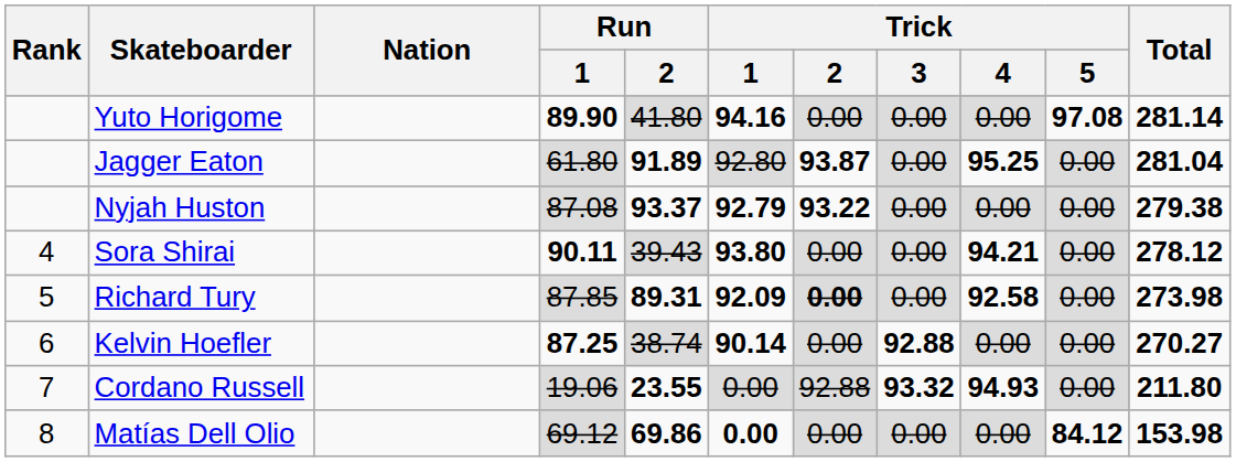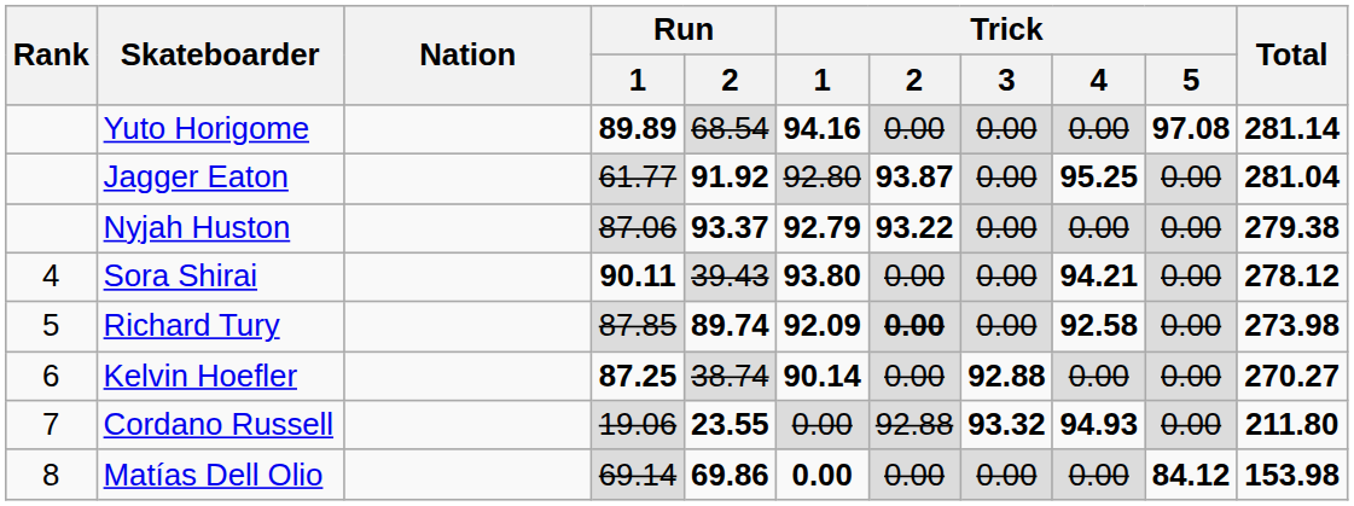 <table class="wikitable sortable" style="text-align:center">
 <tr>
 <th rowspan="2" width="30">Rank</th>
 <th rowspan="2" width="120">Skateboarder</th>
 <th rowspan="2" width="120">Nation</th>
 <th colspan="2">Run</th>
 <th colspan="5">Trick</th>
 <th rowspan="2" width="30">Total</th>
 </tr>
 <tr>
 <th width="20">1</th>
 <th width="20">2</th>
 <th width="20">1</th>
 <th width="20">2</th>
 <th width="20">3</th>
 <th width="20">4</th>
 <th width="20">5</th>
 </tr>
 <tr>
 <td></td>
 <td align="left"><a href='#'>Yuto Horigome</a></td>
 <td align="left"></td>
-<td><strong>89.90</strong></td>
-<td bgcolor="gainsboro"><s>41.80</s></td>
+<td><strong>89.89</strong></td>
+<td bgcolor="gainsboro"><s>68.54</s></td>
 <td><strong>94.16</strong></td>
 <td bgcolor="gainsboro"><s>0.00</s></td>
 <td bgcolor="gainsboro"><s>0.00</s></td>
 <td bgcolor="gainsboro"><s>0.00</s></td>
 <td><strong>97.08</strong></td>
 <td><strong>281.14</strong></td>
 </tr>
 <tr>
 <td></td>
 <td align="left"><a href='#'>Jagger Eaton</a></td>
 <td align="left"></td>
-<td bgcolor="gainsboro"><s>61.80</s></td>
-<td><strong>91.89</strong></td>
+<td bgcolor="gainsboro"><s>61.77</s></td>
+<td><strong>91.92</strong></td>
 <td bgcolor="gainsboro"><s>92.80</s></td>
 <td><strong>93.87</strong></td>
 <td bgcolor="gainsboro"><s>0.00</s></td>
 <td><strong>95.25</strong></td>
 <td bgcolor="gainsboro"><s>0.00</s></td>
 <td><strong>281.04</strong></td>
 </tr>
 <tr>
 <td></td>
 <td align="left"><a href='#'>Nyjah Huston</a></td>
 <td align="left"></td>
-<td bgcolor="gainsboro"><s>87.08</s></td>
+<td bgcolor="gainsboro"><s>87.06</s></td>
 <td><strong>93.37</strong></td>
 <td><strong>92.79</strong></td>
 <td><strong>93.22</strong></td>
 <td bgcolor="gainsboro"><s>0.00</s></td>
 <td bgcolor="gainsboro"><s>0.00</s></td>
 <td bgcolor="gainsboro"><s>0.00</s></td>
 <td><strong>279.38</strong></td>
 </tr>
 <tr>
 <td>4</td>
 <td align="left"><a href='#'>Sora Shirai</a></td>
 <td align="left"></td>
 <td><strong>90.11</strong></td>
 <td bgcolor="gainsboro"><s>39.43</s></td>
 <td><strong>93.80</strong></td>
 <td bgcolor="gainsboro"><s>0.00</s></td>
 <td bgcolor="gainsboro"><s>0.00</s></td>
 <td><strong>94.21</strong></td>
 <td bgcolor="gainsboro"><s>0.00</s></td>
 <td><strong>278.12</strong></td>
 </tr>
 <tr>
 <td>5</td>
 <td align="left"><a href='#'>Richard Tury</a></td>
 <td align="left"></td>
 <td bgcolor="gainsboro"><s>87.85</s></td>
-<td><strong>89.31</strong></td>
+<td><strong>89.74</strong></td>
 <td><strong>92.09</strong></td>
 <td bgcolor="gainsboro"><strong><s>0.00</s></strong></td>
 <td bgcolor="gainsboro"><s>0.00</s></td>
 <td><strong>92.58</strong></td>
 <td bgcolor="gainsboro"><s>0.00</s></td>
 <td><strong>273.98</strong></td>
 </tr>
 <tr>
 <td>6</td>
 <td align="left"><a href='#'>Kelvin Hoefler</a></td>
 <td align="left"></td>
 <td><strong>87.25</strong></td>
 <td bgcolor="gainsboro"><s>38.74</s></td>
 <td><strong>90.14</strong></td>
 <td bgcolor="gainsboro"><s>0.00</s></td>
 <td><strong>92.88</strong></td>
 <td bgcolor="gainsboro"><s>0.00</s></td>
 <td bgcolor="gainsboro"><s>0.00</s></td>
 <td><strong>270.27</strong></td>
 </tr>
 <tr>
 <td>7</td>
 <td align="left"><a href='#'>Cordano Russell</a></td>
 <td align="left"></td>
 <td bgcolor="gainsboro"><s>19.06</s></td>
 <td><strong>23.55</strong></td>
 <td bgcolor="gainsboro"><s>0.00</s></td>
 <td bgcolor="gainsboro"><s>92.88</s></td>
 <td><strong>93.32</strong></td>
 <td><strong>94.93</strong></td>
 <td bgcolor="gainsboro"><s>0.00</s></td>
 <td><strong>211.80</strong></td>
 </tr>
 <tr>
 <td>8</td>
 <td align="left"><a href='#'>Matías Dell Olio</a></td>
 <td align="left"></td>
-<td bgcolor="gainsboro"><s>69.12</s></td>
+<td bgcolor="gainsboro"><s>69.14</s></td>
 <td><strong>69.86</strong></td>
 <td><strong>0.00</strong></td>
 <td bgcolor="gainsboro"><s>0.00</s></td>
 <td bgcolor="gainsboro"><s>0.00</s></td>
 <td bgcolor="gainsboro"><s>0.00</s></td>
 <td><strong>84.12</strong></td>
 <td><strong>153.98</strong></td>
 </tr>
 </table>
